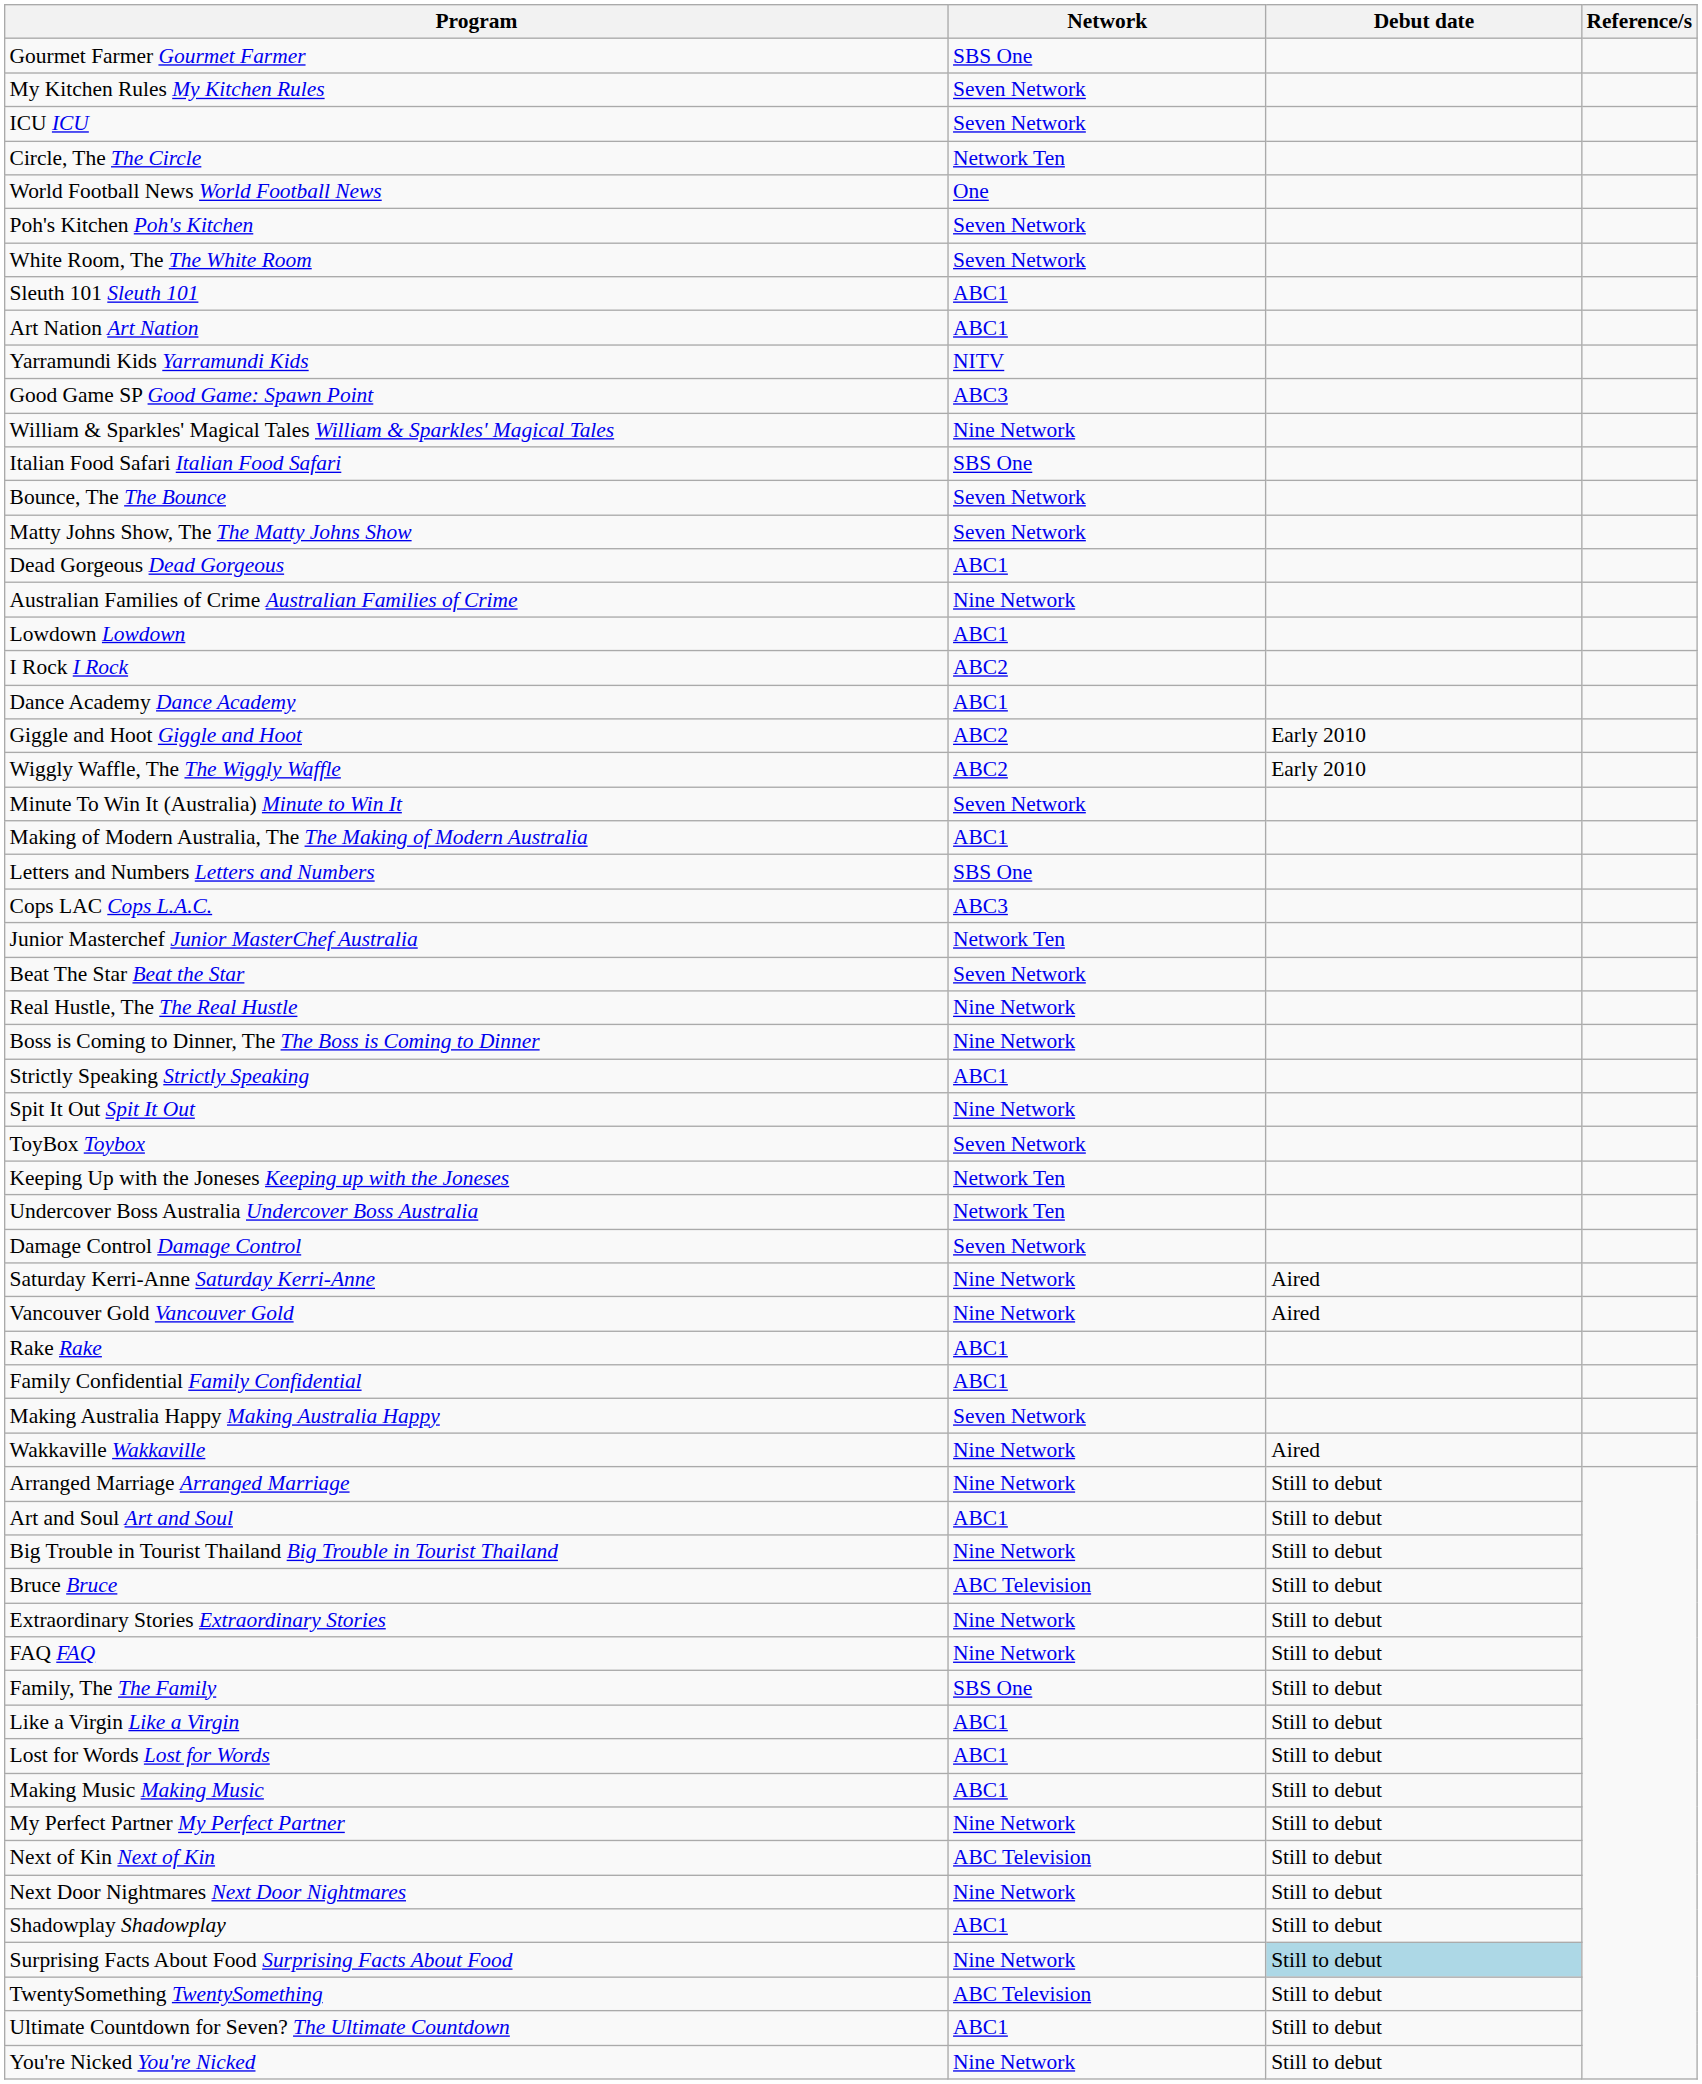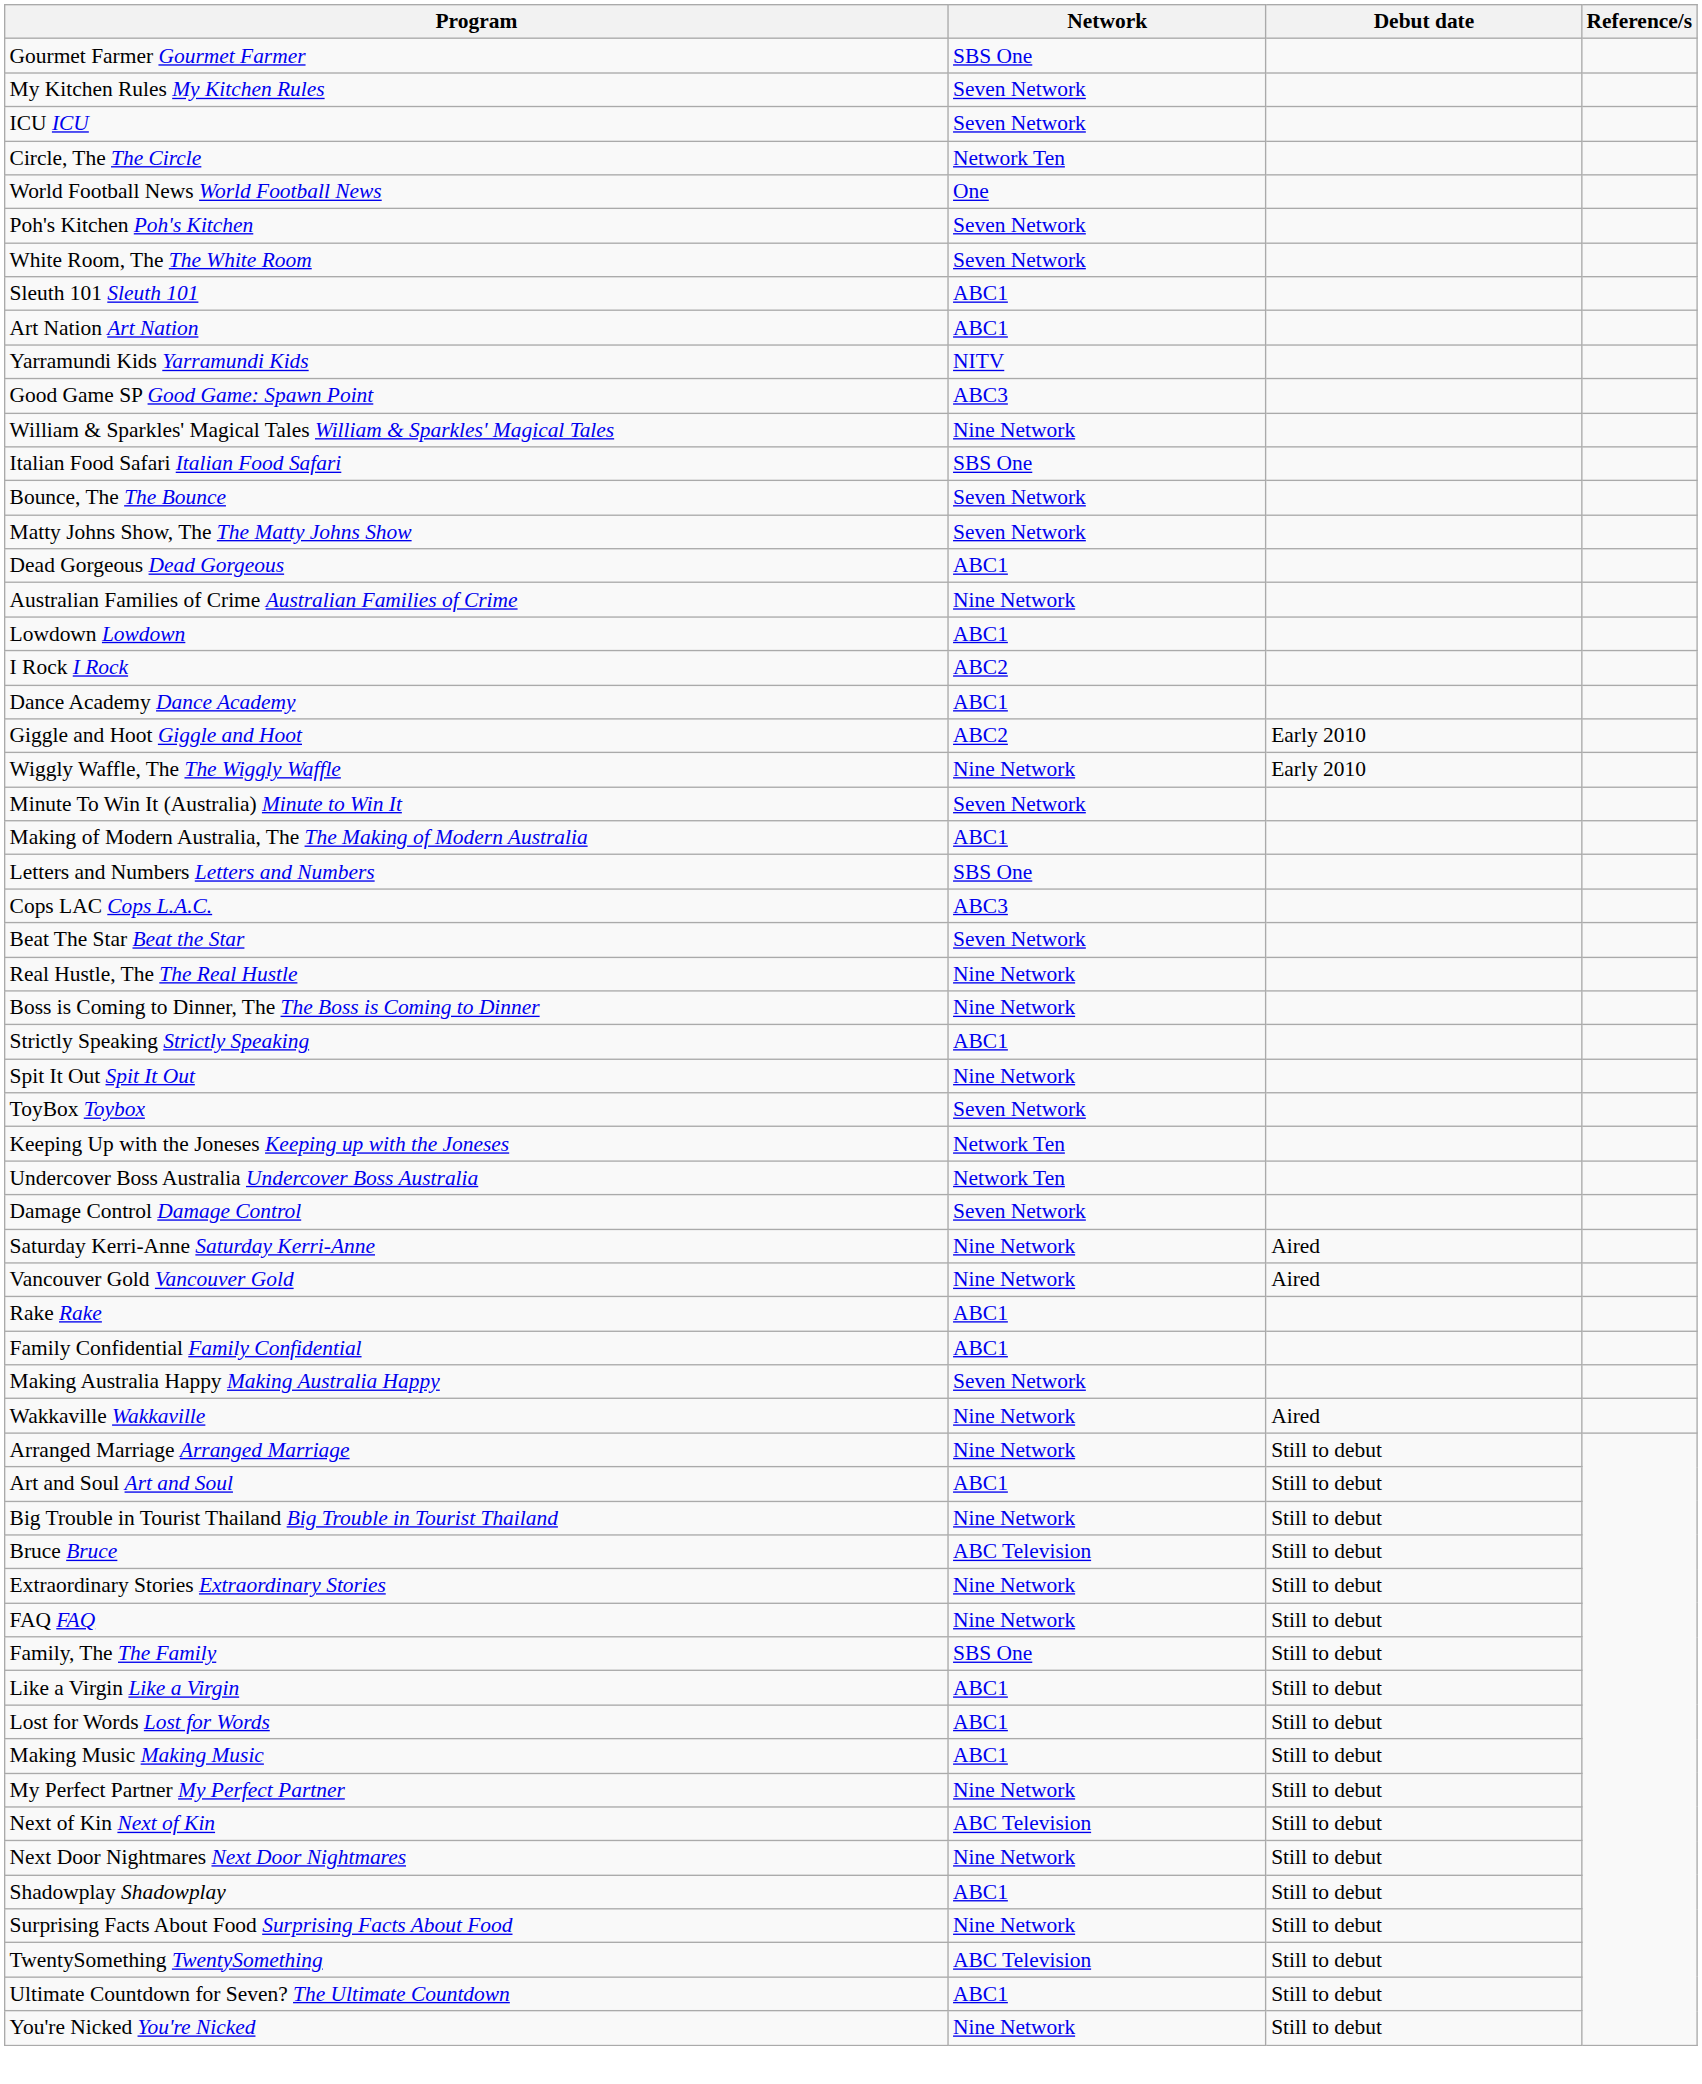 <table class="wikitable sortable" width="100%">
 <tr bgcolor="#efefef">
 <th width=60%>Program</th>
 <th width=20%>Network</th>
 <th width=20%>Debut date</th>
 <th class="unsortable">Reference/s</th>
 </tr>
 <tr>
 <td><span>Gourmet Farmer</span> <em><a href='#'>Gourmet Farmer</a></em></td>
 <td><a href='#'>SBS One</a></td>
 <td></td>
 <td></td>
 </tr>
 <tr>
 <td><span>My Kitchen Rules</span> <em><a href='#'>My Kitchen Rules</a></em></td>
 <td><a href='#'>Seven Network</a></td>
 <td></td>
 <td></td>
 </tr>
 <tr>
 <td><span>ICU</span> <em><a href='#'>ICU</a></em></td>
 <td><a href='#'>Seven Network</a></td>
 <td></td>
 <td></td>
 </tr>
 <tr>
 <td><span>Circle, The</span> <em><a href='#'>The Circle</a></em></td>
 <td><a href='#'>Network Ten</a></td>
 <td></td>
 <td></td>
 </tr>
 <tr>
 <td><span>World Football News</span> <em><a href='#'>World Football News</a></em></td>
 <td><a href='#'>One</a></td>
 <td></td>
 <td></td>
 </tr>
 <tr>
 <td><span>Poh's Kitchen</span> <em><a href='#'>Poh's Kitchen</a></em></td>
 <td><a href='#'>Seven Network</a></td>
 <td></td>
 <td></td>
 </tr>
 <tr>
 <td><span>White Room, The</span> <em><a href='#'>The White Room</a></em> </td>
 <td><a href='#'>Seven Network</a></td>
 <td></td>
 <td></td>
 </tr>
 <tr>
 <td><span>Sleuth 101</span> <em><a href='#'>Sleuth 101</a></em></td>
 <td><a href='#'>ABC1</a></td>
 <td></td>
 <td></td>
 </tr>
 <tr>
 <td><span>Art Nation</span> <em><a href='#'>Art Nation</a></em></td>
 <td><a href='#'>ABC1</a></td>
 <td></td>
 <td></td>
 </tr>
 <tr>
 <td><span>Yarramundi Kids</span> <em><a href='#'>Yarramundi Kids</a></em></td>
 <td><a href='#'>NITV</a></td>
 <td></td>
 <td></td>
 </tr>
 <tr>
 <td><span>Good Game SP</span> <em><a href='#'>Good Game: Spawn Point</a></em></td>
 <td><a href='#'>ABC3</a></td>
 <td></td>
 <td></td>
 </tr>
 <tr>
 <td><span>William & Sparkles' Magical Tales</span> <em><a href='#'>William & Sparkles' Magical Tales</a></em></td>
 <td><a href='#'>Nine Network</a></td>
 <td></td>
 <td></td>
 </tr>
 <tr>
 <td><span>Italian Food Safari</span> <em><a href='#'>Italian Food Safari</a></em></td>
 <td><a href='#'>SBS One</a></td>
 <td></td>
 <td></td>
 </tr>
 <tr>
 <td><span>Bounce, The</span> <em><a href='#'>The Bounce</a></em></td>
 <td><a href='#'>Seven Network</a></td>
 <td> </td>
 <td></td>
 </tr>
 <tr>
 <td><span>Matty Johns Show, The</span> <em><a href='#'>The Matty Johns Show</a></em></td>
 <td><a href='#'>Seven Network</a></td>
 <td>  </td>
 <td></td>
 </tr>
 <tr>
 <td><span>Dead Gorgeous</span> <em><a href='#'>Dead Gorgeous</a></em></td>
 <td><a href='#'>ABC1</a></td>
 <td></td>
 <td></td>
 </tr>
 <tr>
 <td><span>Australian Families of Crime</span> <em><a href='#'>Australian Families of Crime</a></em></td>
 <td><a href='#'>Nine Network</a></td>
 <td></td>
 <td></td>
 </tr>
 <tr>
 <td><span>Lowdown</span> <em><a href='#'>Lowdown</a></em></td>
 <td><a href='#'>ABC1</a></td>
 <td></td>
 <td></td>
 </tr>
 <tr>
 <td><span>I Rock</span> <em><a href='#'>I Rock</a></em></td>
 <td><a href='#'>ABC2</a></td>
 <td></td>
 <td></td>
 </tr>
 <tr>
 <td><span>Dance Academy</span> <em><a href='#'>Dance Academy</a></em></td>
 <td><a href='#'>ABC1</a></td>
 <td></td>
 <td></td>
 </tr>
 <tr>
 <td><span>Giggle and Hoot</span> <em><a href='#'>Giggle and Hoot</a></em></td>
 <td><a href='#'>ABC2</a></td>
 <td>Early 2010</td>
 <td></td>
 </tr>
 <tr>
 <td><span>Wiggly Waffle, The</span> <em><a href='#'>The Wiggly Waffle</a></em></td>
-<td><a href='#'>ABC2</a></td>
+<td><a href='#'>Nine Network</a></td>
 <td>Early 2010</td>
 <td></td>
 </tr>
 <tr>
 <td><span>Minute To Win It (Australia)</span> <em><a href='#'>Minute to Win It</a></em></td>
 <td><a href='#'>Seven Network</a></td>
 <td></td>
 <td></td>
 </tr>
 <tr>
 <td><span>Making of Modern Australia, The</span> <em><a href='#'>The Making of Modern Australia</a></em></td>
 <td><a href='#'>ABC1</a></td>
 <td></td>
 <td></td>
 </tr>
 <tr>
 <td><span>Letters and Numbers</span> <em><a href='#'>Letters and Numbers</a></em></td>
 <td><a href='#'>SBS One</a></td>
 <td></td>
 <td></td>
 </tr>
 <tr>
 <td><span>Cops LAC</span> <em><a href='#'>Cops L.A.C.</a></em></td>
 <td><a href='#'>ABC3</a></td>
-<td></td>
-<td></td>
-</tr>
-<tr>
-<td><span>Junior Masterchef</span> <em><a href='#'>Junior MasterChef Australia</a></em></td>
-<td><a href='#'>Network Ten</a></td>
 <td></td>
 <td></td>
 </tr>
 <tr>
 <td><span>Beat The Star</span> <em><a href='#'>Beat the Star</a></em></td>
 <td><a href='#'>Seven Network</a></td>
 <td></td>
 <td></td>
 </tr>
 <tr>
 <td><span>Real Hustle, The</span> <em><a href='#'>The Real Hustle</a></em></td>
 <td><a href='#'>Nine Network</a></td>
 <td></td>
 <td></td>
 </tr>
 <tr>
 <td><span>Boss is Coming to Dinner, The</span> <em><a href='#'>The Boss is Coming to Dinner</a></em></td>
 <td><a href='#'>Nine Network</a></td>
 <td></td>
 <td></td>
 </tr>
 <tr>
 <td><span>Strictly Speaking</span> <em><a href='#'>Strictly Speaking</a></em></td>
 <td><a href='#'>ABC1</a></td>
 <td></td>
 <td></td>
 </tr>
 <tr>
 <td><span>Spit It Out</span> <em><a href='#'>Spit It Out</a></em></td>
 <td><a href='#'>Nine Network</a></td>
 <td></td>
 <td></td>
 </tr>
 <tr>
 <td><span>ToyBox</span> <em><a href='#'>Toybox</a></em></td>
 <td><a href='#'>Seven Network</a></td>
 <td></td>
 <td></td>
 </tr>
 <tr>
 <td><span>Keeping Up with the Joneses</span> <em><a href='#'>Keeping up with the Joneses</a></em></td>
 <td><a href='#'>Network Ten</a></td>
 <td></td>
 <td></td>
 </tr>
 <tr>
 <td><span>Undercover Boss Australia</span> <em><a href='#'>Undercover Boss Australia</a></em></td>
 <td><a href='#'>Network Ten</a></td>
 <td></td>
 <td></td>
 </tr>
 <tr>
 <td><span>Damage Control</span> <em><a href='#'>Damage Control</a></em></td>
 <td><a href='#'>Seven Network</a></td>
 <td></td>
 <td></td>
 </tr>
 <tr>
 <td><span>Saturday Kerri-Anne</span> <em><a href='#'>Saturday Kerri-Anne</a></em></td>
 <td><a href='#'>Nine Network</a></td>
 <td>Aired</td>
 <td></td>
 </tr>
 <tr>
 <td><span>Vancouver Gold</span> <em><a href='#'>Vancouver Gold</a></em></td>
 <td><a href='#'>Nine Network</a></td>
 <td>Aired</td>
 <td></td>
 </tr>
 <tr>
 <td><span>Rake</span> <em><a href='#'>Rake</a></em></td>
 <td><a href='#'>ABC1</a></td>
 <td></td>
 <td></td>
 </tr>
 <tr>
 <td><span>Family Confidential</span> <em><a href='#'>Family Confidential</a></em></td>
 <td><a href='#'>ABC1</a></td>
 <td></td>
 <td></td>
 </tr>
 <tr>
 <td><span>Making Australia Happy</span> <em><a href='#'>Making Australia Happy</a></em></td>
 <td><a href='#'>Seven Network</a></td>
 <td></td>
 <td></td>
 </tr>
 <tr>
 <td><span>Wakkaville</span> <em><a href='#'>Wakkaville</a></em></td>
 <td><a href='#'>Nine Network</a></td>
 <td>Aired</td>
 <td></td>
 </tr>
 <tr>
 <td><span>Arranged Marriage</span> <em><a href='#'>Arranged Marriage</a></em></td>
 <td><a href='#'>Nine Network</a></td>
 <td>Still to debut</td>
 </tr>
 <tr>
 <td><span>Art and Soul</span> <em><a href='#'>Art and Soul</a></em></td>
 <td><a href='#'>ABC1</a></td>
 <td>Still to debut</td>
 </tr>
 <tr>
 <td><span>Big Trouble in Tourist Thailand</span> <em><a href='#'>Big Trouble in Tourist Thailand</a></em></td>
 <td><a href='#'>Nine Network</a></td>
 <td>Still to debut</td>
 </tr>
 <tr>
 <td><span>Bruce</span> <em><a href='#'>Bruce</a></em></td>
 <td><a href='#'>ABC Television</a></td>
 <td>Still to debut</td>
 </tr>
 <tr>
 <td><span>Extraordinary Stories</span> <em><a href='#'>Extraordinary Stories</a></em></td>
 <td><a href='#'>Nine Network</a></td>
 <td>Still to debut</td>
 </tr>
 <tr>
 <td><span>FAQ</span> <em><a href='#'>FAQ</a></em></td>
 <td><a href='#'>Nine Network</a></td>
 <td>Still to debut</td>
 </tr>
 <tr>
 <td><span>Family, The</span> <em><a href='#'>The Family</a></em></td>
 <td><a href='#'>SBS One</a></td>
 <td>Still to debut</td>
 </tr>
 <tr>
 <td><span>Like a Virgin</span> <em><a href='#'>Like a Virgin</a></em></td>
 <td><a href='#'>ABC1</a></td>
 <td>Still to debut</td>
 </tr>
 <tr>
 <td><span>Lost for Words</span> <em><a href='#'>Lost for Words</a></em></td>
 <td><a href='#'>ABC1</a></td>
 <td>Still to debut</td>
 </tr>
 <tr>
 <td><span>Making Music</span> <em><a href='#'>Making Music</a></em></td>
 <td><a href='#'>ABC1</a></td>
 <td>Still to debut</td>
 </tr>
 <tr>
 <td><span>My Perfect Partner</span> <em><a href='#'>My Perfect Partner</a></em></td>
 <td><a href='#'>Nine Network</a></td>
 <td>Still to debut</td>
 </tr>
 <tr>
 <td><span>Next of Kin</span> <em><a href='#'>Next of Kin</a></em></td>
 <td><a href='#'>ABC Television</a></td>
 <td>Still to debut</td>
 </tr>
 <tr>
 <td><span>Next Door Nightmares</span> <em><a href='#'>Next Door Nightmares</a></em></td>
 <td><a href='#'>Nine Network</a></td>
 <td>Still to debut</td>
 </tr>
 <tr>
 <td><span>Shadowplay</span> <em>Shadowplay</em></td>
 <td><a href='#'>ABC1</a></td>
 <td>Still to debut</td>
 </tr>
 <tr>
 <td><span>Surprising Facts About Food</span> <em><a href='#'>Surprising Facts About Food</a></em></td>
 <td><a href='#'>Nine Network</a></td>
-<td style="background: lightblue;">Still to debut</td>
+<td>Still to debut</td>
 </tr>
 <tr>
 <td><span>TwentySomething</span> <em><a href='#'>TwentySomething</a></em></td>
 <td><a href='#'>ABC Television</a></td>
 <td>Still to debut</td>
 </tr>
 <tr>
 <td><span>Ultimate Countdown for Seven?</span> <em><a href='#'>The Ultimate Countdown</a></em></td>
 <td><a href='#'>ABC1</a></td>
 <td>Still to debut</td>
 </tr>
 <tr>
 <td><span>You're Nicked</span> <em><a href='#'>You're Nicked</a></em></td>
 <td><a href='#'>Nine Network</a></td>
 <td>Still to debut</td>
 </tr>
 </table>
